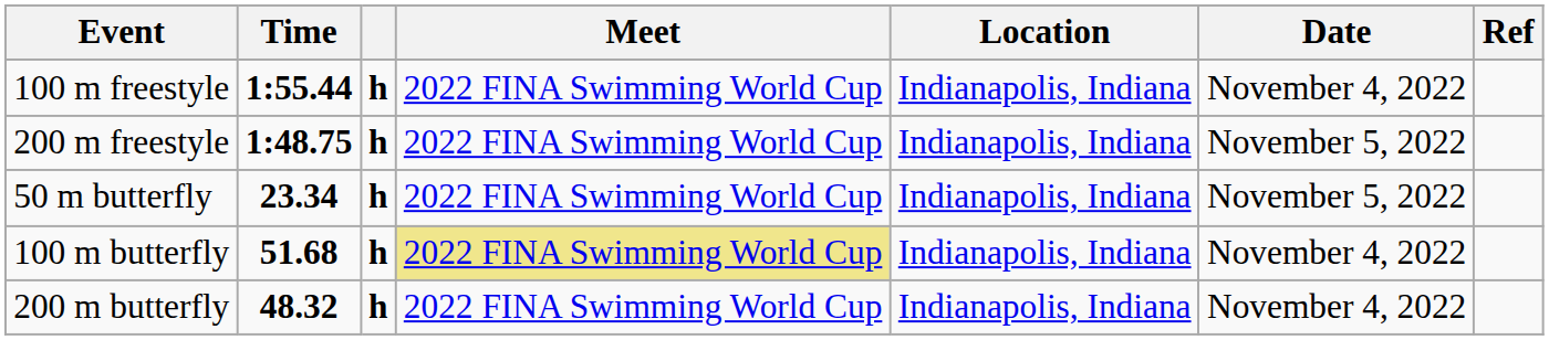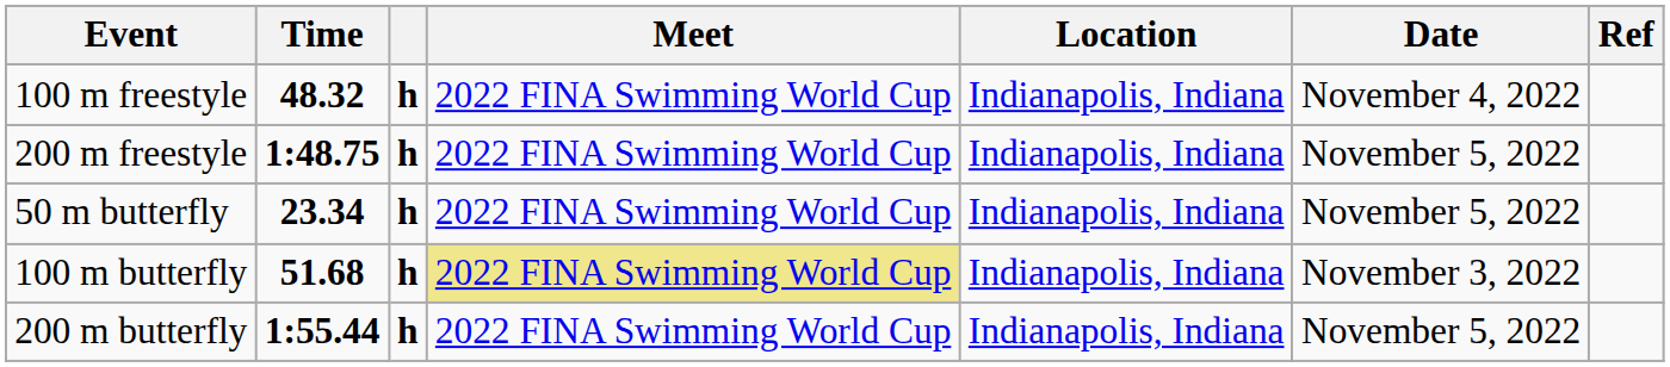 <table class="wikitable">
 <tr>
 <th>Event</th>
 <th>Time</th>
 <th></th>
 <th>Meet</th>
 <th>Location</th>
 <th>Date</th>
 <th>Ref</th>
 </tr>
 <tr>
 <td>100 m freestyle</td>
-<td style="text-align:center;"><strong>1:55.44</strong></td>
+<td style="text-align:center;"><strong>48.32</strong></td>
 <td><strong>h</strong></td>
 <td><a href='#'>2022 FINA Swimming World Cup</a></td>
 <td><a href='#'>Indianapolis, Indiana</a></td>
 <td>November 4, 2022</td>
 <td style="text-align:center;"></td>
 </tr>
 <tr>
 <td>200 m freestyle</td>
 <td style="text-align:center;"><strong>1:48.75</strong></td>
 <td><strong>h</strong></td>
 <td><a href='#'>2022 FINA Swimming World Cup</a></td>
 <td><a href='#'>Indianapolis, Indiana</a></td>
 <td>November 5, 2022</td>
 <td style="text-align:center;"></td>
 </tr>
 <tr>
 <td>50 m butterfly</td>
 <td style="text-align:center;"><strong>23.34</strong></td>
 <td><strong>h</strong></td>
 <td><a href='#'>2022 FINA Swimming World Cup</a></td>
 <td><a href='#'>Indianapolis, Indiana</a></td>
 <td>November 5, 2022</td>
 <td style="text-align:center;"></td>
 </tr>
 <tr>
 <td>100 m butterfly</td>
 <td style="text-align:center;"><strong>51.68</strong></td>
 <td><strong>h</strong></td>
 <td style="background: khaki;"><a href='#'>2022 FINA Swimming World Cup</a></td>
 <td><a href='#'>Indianapolis, Indiana</a></td>
-<td>November 4, 2022</td>
+<td>November 3, 2022</td>
 <td style="text-align:center;"></td>
 </tr>
 <tr>
 <td>200 m butterfly</td>
-<td style="text-align:center;"><strong>48.32</strong></td>
+<td style="text-align:center;"><strong>1:55.44</strong></td>
 <td><strong>h</strong></td>
 <td><a href='#'>2022 FINA Swimming World Cup</a></td>
 <td><a href='#'>Indianapolis, Indiana</a></td>
-<td>November 4, 2022</td>
+<td>November 5, 2022</td>
 <td style="text-align:center;"></td>
 </tr>
 </table>
